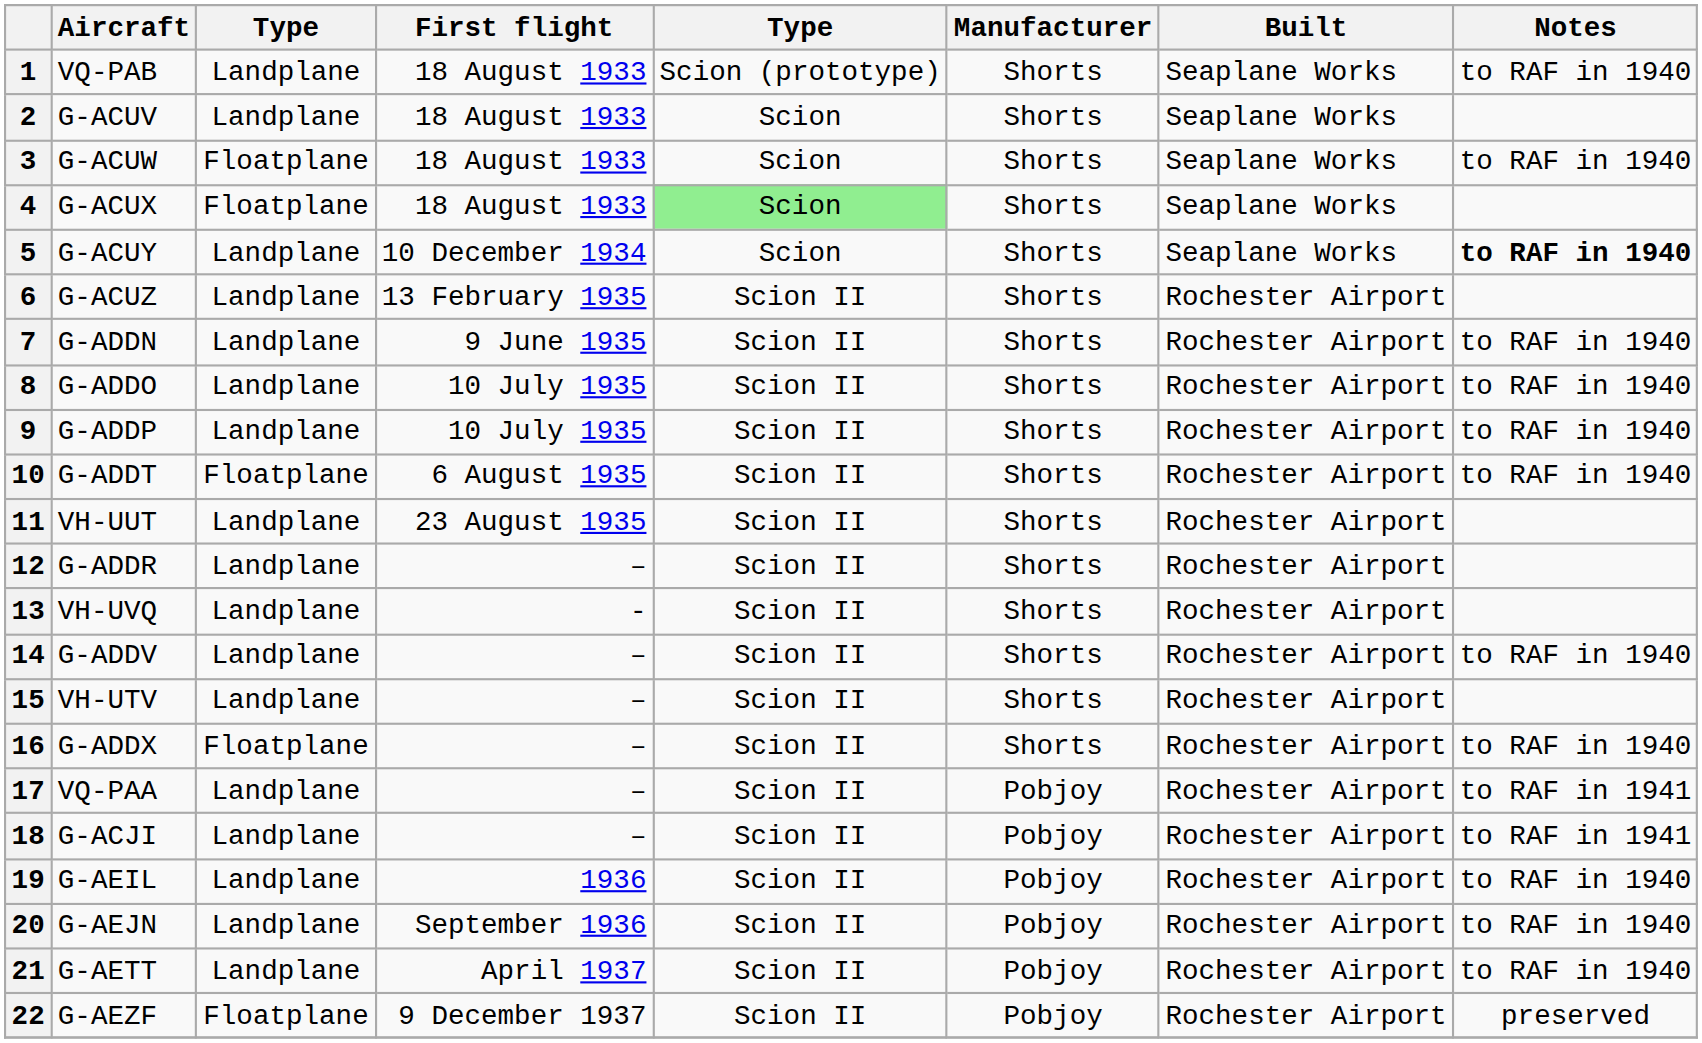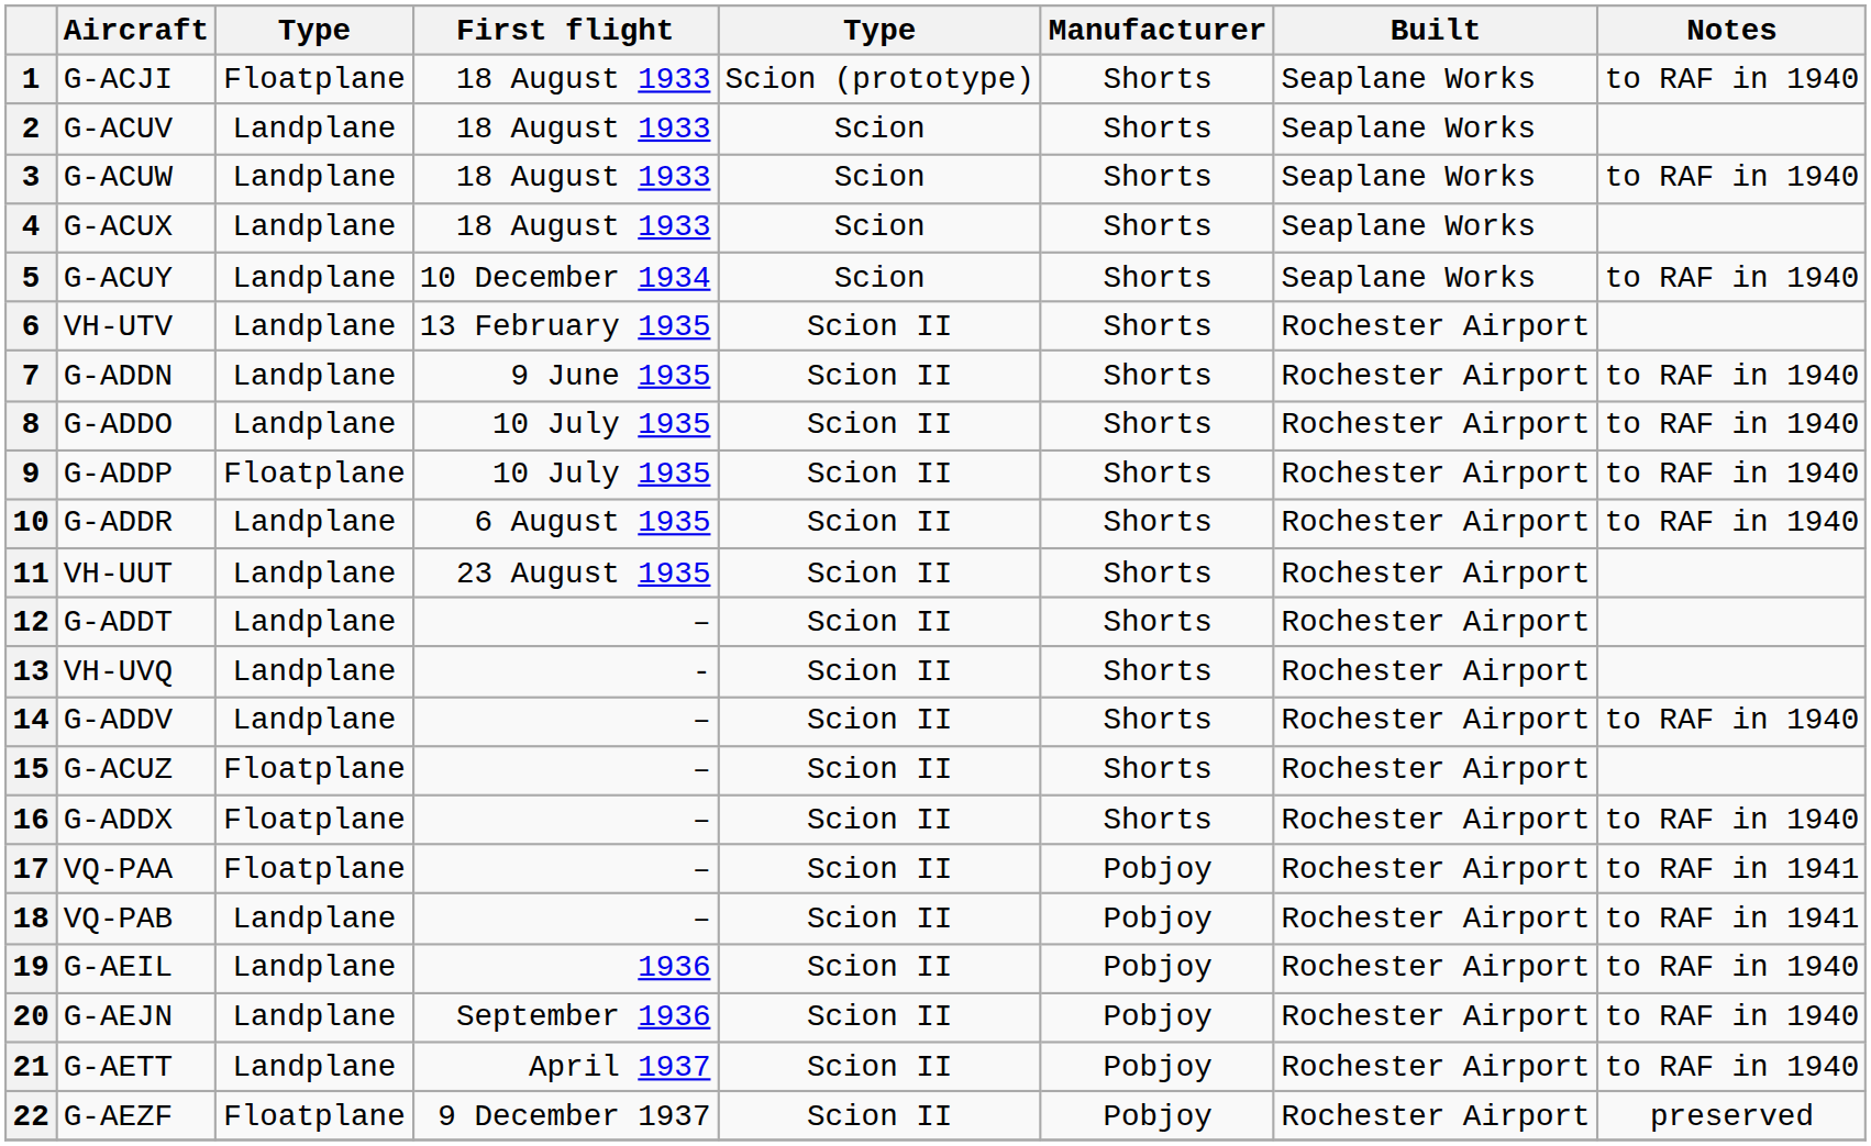 <table class="wikitable">
 <tr>
 </tr>
 <tr>
 <th></th>
 <th>Aircraft</th>
 <th>Type</th>
 <th>First flight</th>
 <th>Type</th>
 <th>Manufacturer</th>
 <th>Built</th>
 <th>Notes</th>
 </tr>
 <tr>
 <th>1</th>
-<td>VQ-PAB</td>
-<td align="center">Landplane</td>
+<td>G-ACJI</td>
+<td align="center">Floatplane</td>
 <td align="right">18 August <a href='#'>1933</a></td>
 <td align="center">Scion (prototype)</td>
 <td align="center">Shorts</td>
 <td>Seaplane Works</td>
 <td align="center">to RAF in 1940</td>
 </tr>
 <tr>
 <th>2</th>
 <td>G-ACUV</td>
 <td align="center">Landplane</td>
 <td align="right">18 August <a href='#'>1933</a></td>
 <td align="center">Scion</td>
 <td align="center">Shorts</td>
 <td>Seaplane Works</td>
 <td align="center"></td>
 </tr>
 <tr>
 <th>3</th>
 <td>G-ACUW</td>
-<td align="center">Floatplane</td>
+<td align="center">Landplane</td>
 <td align="right">18 August <a href='#'>1933</a></td>
 <td align="center">Scion</td>
 <td align="center">Shorts</td>
 <td>Seaplane Works</td>
 <td align="center">to RAF in 1940</td>
 </tr>
 <tr>
 <th>4</th>
 <td>G-ACUX</td>
-<td align="center">Floatplane</td>
+<td align="center">Landplane</td>
 <td align="right">18 August <a href='#'>1933</a></td>
-<td align="center" style="background: lightgreen;">Scion</td>
+<td align="center">Scion</td>
 <td align="center">Shorts</td>
 <td>Seaplane Works</td>
 <td align="center"></td>
 </tr>
 <tr>
 <th>5</th>
 <td>G-ACUY</td>
 <td align="center">Landplane</td>
 <td align="right">10 December <a href='#'>1934</a></td>
 <td align="center">Scion</td>
 <td align="center">Shorts</td>
 <td>Seaplane Works</td>
-<td align="center"><strong>to RAF in 1940</strong></td>
+<td align="center">to RAF in 1940</td>
 </tr>
 <tr>
 <th>6</th>
-<td>G-ACUZ</td>
+<td>VH-UTV</td>
 <td align="center">Landplane</td>
 <td align="right">13 February <a href='#'>1935</a></td>
 <td align="center">Scion II</td>
 <td align="center">Shorts</td>
 <td>Rochester Airport</td>
 <td align="center"></td>
 </tr>
 <tr>
 <th>7</th>
 <td>G-ADDN</td>
 <td align="center">Landplane</td>
 <td align="right">9 June <a href='#'>1935</a></td>
 <td align="center">Scion II</td>
 <td align="center">Shorts</td>
 <td>Rochester Airport</td>
 <td align="center">to RAF in 1940</td>
 </tr>
 <tr>
 <th>8</th>
 <td>G-ADDO</td>
 <td align="center">Landplane</td>
 <td align="right">10 July <a href='#'>1935</a></td>
 <td align="center">Scion II</td>
 <td align="center">Shorts</td>
 <td>Rochester Airport</td>
 <td align="center">to RAF in 1940</td>
 </tr>
 <tr>
 <th>9</th>
 <td>G-ADDP</td>
-<td align="center">Landplane</td>
+<td align="center">Floatplane</td>
 <td align="right">10 July <a href='#'>1935</a></td>
 <td align="center">Scion II</td>
 <td align="center">Shorts</td>
 <td>Rochester Airport</td>
 <td align="center">to RAF in 1940</td>
 </tr>
 <tr>
 <th>10</th>
-<td>G-ADDT</td>
-<td align="center">Floatplane</td>
+<td>G-ADDR</td>
+<td align="center">Landplane</td>
 <td align="right">6 August <a href='#'>1935</a></td>
 <td align="center">Scion II</td>
 <td align="center">Shorts</td>
 <td>Rochester Airport</td>
 <td align="center">to RAF in 1940</td>
 </tr>
 <tr>
 <th>11</th>
 <td>VH-UUT</td>
 <td align="center">Landplane</td>
 <td align="right">23 August <a href='#'>1935</a></td>
 <td align="center">Scion II</td>
 <td align="center">Shorts</td>
 <td>Rochester Airport</td>
 <td align="center"></td>
 </tr>
 <tr>
 <th>12</th>
-<td>G-ADDR</td>
+<td>G-ADDT</td>
 <td align="center">Landplane</td>
 <td align="right">–</td>
 <td align="center">Scion II</td>
 <td align="center">Shorts</td>
 <td>Rochester Airport</td>
 <td align="center"></td>
 </tr>
 <tr>
 <th>13</th>
 <td>VH-UVQ</td>
 <td align="center">Landplane</td>
 <td align="right">-</td>
 <td align="center">Scion II</td>
 <td align="center">Shorts</td>
 <td>Rochester Airport</td>
 <td align="center"></td>
 </tr>
 <tr>
 <th>14</th>
 <td>G-ADDV</td>
 <td align="center">Landplane</td>
 <td align="right">–</td>
 <td align="center">Scion II</td>
 <td align="center">Shorts</td>
 <td>Rochester Airport</td>
 <td align="center">to RAF in 1940</td>
 </tr>
 <tr>
 <th>15</th>
-<td>VH-UTV</td>
-<td align="center">Landplane</td>
+<td>G-ACUZ</td>
+<td align="center">Floatplane</td>
 <td align="right">–</td>
 <td align="center">Scion II</td>
 <td align="center">Shorts</td>
 <td>Rochester Airport</td>
 <td align="center"></td>
 </tr>
 <tr>
 <th>16</th>
 <td>G-ADDX</td>
 <td align="center">Floatplane</td>
 <td align="right">–</td>
 <td align="center">Scion II</td>
 <td align="center">Shorts</td>
 <td>Rochester Airport</td>
 <td align="center">to RAF in 1940</td>
 </tr>
 <tr>
 <th>17</th>
 <td>VQ-PAA</td>
-<td align="center">Landplane</td>
+<td align="center">Floatplane</td>
 <td align="right">–</td>
 <td align="center">Scion II</td>
 <td align="center">Pobjoy</td>
 <td>Rochester Airport</td>
 <td align="center">to RAF in 1941</td>
 </tr>
 <tr>
 <th>18</th>
-<td>G-ACJI</td>
+<td>VQ-PAB</td>
 <td align="center">Landplane</td>
 <td align="right">–</td>
 <td align="center">Scion II</td>
 <td align="center">Pobjoy</td>
 <td>Rochester Airport</td>
 <td align="center">to RAF in 1941</td>
 </tr>
 <tr>
 <th>19</th>
 <td>G-AEIL</td>
 <td align="center">Landplane</td>
 <td align="right"><a href='#'>1936</a></td>
 <td align="center">Scion II</td>
 <td align="center">Pobjoy</td>
 <td>Rochester Airport</td>
 <td align="center">to RAF in 1940</td>
 </tr>
 <tr>
 <th>20</th>
 <td>G-AEJN</td>
 <td align="center">Landplane</td>
 <td align="right">September <a href='#'>1936</a></td>
 <td align="center">Scion II</td>
 <td align="center">Pobjoy</td>
 <td>Rochester Airport</td>
 <td align="center">to RAF in 1940</td>
 </tr>
 <tr>
 <th>21</th>
 <td>G-AETT</td>
 <td align="center">Landplane</td>
 <td align="right">April <a href='#'>1937</a></td>
 <td align="center">Scion II</td>
 <td align="center">Pobjoy</td>
 <td>Rochester Airport</td>
 <td align="center">to RAF in 1940</td>
 </tr>
 <tr>
 <th>22</th>
 <td>G-AEZF</td>
 <td align="center">Floatplane</td>
 <td align="right">9 December 1937</td>
 <td align="center">Scion II</td>
 <td align="center">Pobjoy</td>
 <td>Rochester Airport</td>
 <td align="center">preserved</td>
 </tr>
 <tr>
 </tr>
 </table>
